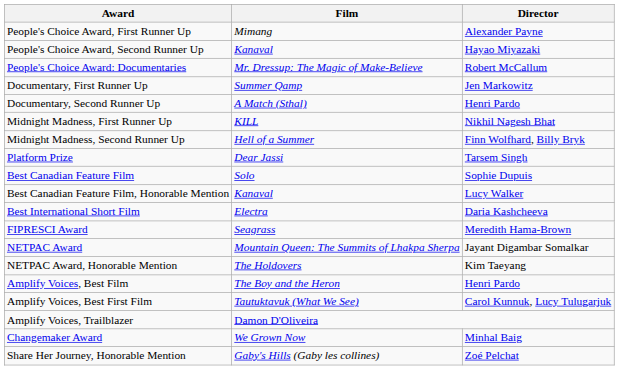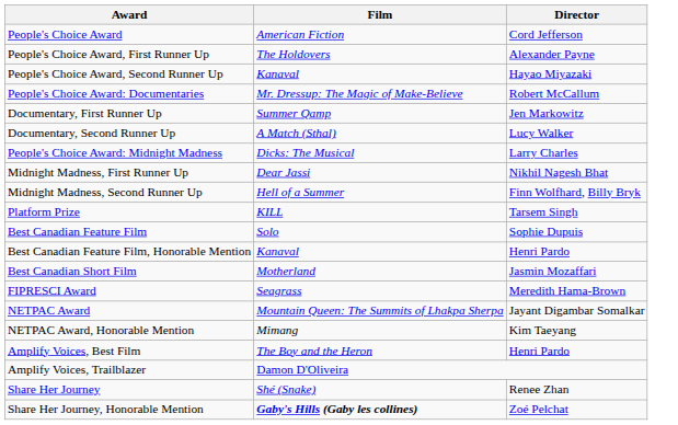 <table class="wikitable">
 <tr>
 <th>Award</th>
 <th>Film</th>
 <th>Director</th>
 </tr>
 <tr>
+<td><a href='#'>People's Choice Award</a></td>
+<td><em><a href='#'>American Fiction</a></em></td>
+<td><a href='#'>Cord Jefferson</a></td>
+</tr>
+<tr>
 <td>People's Choice Award, First Runner Up</td>
-<td><em>Mimang</em></td>
+<td><em><a href='#'>The Holdovers</a></em></td>
 <td><a href='#'>Alexander Payne</a></td>
 </tr>
 <tr>
 <td>People's Choice Award, Second Runner Up</td>
 <td><em><a href='#'>Kanaval</a></em></td>
 <td><a href='#'>Hayao Miyazaki</a></td>
 </tr>
 <tr>
 <td><a href='#'>People's Choice Award: Documentaries</a></td>
 <td><em><a href='#'>Mr. Dressup: The Magic of Make-Believe</a></em></td>
 <td><a href='#'>Robert McCallum</a></td>
 </tr>
 <tr>
 <td>Documentary, First Runner Up</td>
 <td><em><a href='#'>Summer Qamp</a></em></td>
 <td><a href='#'>Jen Markowitz</a></td>
 </tr>
 <tr>
 <td>Documentary, Second Runner Up</td>
 <td><em><a href='#'>A Match (Sthal)</a></em></td>
-<td><a href='#'>Henri Pardo</a></td>
+<td><a href='#'>Lucy Walker</a></td>
+</tr>
+<tr>
+<td><a href='#'>People's Choice Award: Midnight Madness</a></td>
+<td><em><a href='#'>Dicks: The Musical</a></em></td>
+<td><a href='#'>Larry Charles</a></td>
 </tr>
 <tr>
 <td>Midnight Madness, First Runner Up</td>
-<td><em><a href='#'>KILL</a></em></td>
+<td><em><a href='#'>Dear Jassi</a></em></td>
 <td><a href='#'>Nikhil Nagesh Bhat</a></td>
 </tr>
 <tr>
 <td>Midnight Madness, Second Runner Up</td>
 <td><em><a href='#'>Hell of a Summer</a></em></td>
 <td><a href='#'>Finn Wolfhard</a>, <a href='#'>Billy Bryk</a></td>
 </tr>
 <tr>
 <td><a href='#'>Platform Prize</a></td>
-<td><em><a href='#'>Dear Jassi</a></em></td>
+<td><em><a href='#'>KILL</a></em></td>
 <td><a href='#'>Tarsem Singh</a></td>
 </tr>
 <tr>
 <td><a href='#'>Best Canadian Feature Film</a></td>
 <td><em><a href='#'>Solo</a></em></td>
 <td><a href='#'>Sophie Dupuis</a></td>
 </tr>
 <tr>
 <td>Best Canadian Feature Film, Honorable Mention</td>
 <td><em><a href='#'>Kanaval</a></em></td>
-<td><a href='#'>Lucy Walker</a></td>
+<td><a href='#'>Henri Pardo</a></td>
 </tr>
 <tr>
-<td><a href='#'>Best International Short Film</a></td>
-<td><em><a href='#'>Electra</a></em></td>
-<td><a href='#'>Daria Kashcheeva</a></td>
+<td><a href='#'>Best Canadian Short Film</a></td>
+<td><em><a href='#'>Motherland</a></em></td>
+<td><a href='#'>Jasmin Mozaffari</a></td>
 </tr>
 <tr>
 <td><a href='#'>FIPRESCI Award</a></td>
 <td><em><a href='#'>Seagrass</a></em></td>
 <td><a href='#'>Meredith Hama-Brown</a></td>
 </tr>
 <tr>
 <td><a href='#'>NETPAC Award</a></td>
 <td><em><a href='#'>Mountain Queen: The Summits of Lhakpa Sherpa</a></em></td>
 <td>Jayant Digambar Somalkar</td>
 </tr>
 <tr>
 <td>NETPAC Award, Honorable Mention</td>
-<td><em><a href='#'>The Holdovers</a></em></td>
+<td><em>Mimang</em></td>
 <td>Kim Taeyang</td>
 </tr>
 <tr>
 <td><a href='#'>Amplify Voices</a>, Best Film</td>
 <td><em><a href='#'>The Boy and the Heron</a></em></td>
 <td><a href='#'>Henri Pardo</a></td>
 </tr>
 <tr>
-<td>Amplify Voices, Best First Film</td>
-<td><em><a href='#'>Tautuktavuk (What We See)</a></em></td>
-<td><a href='#'>Carol Kunnuk</a>, <a href='#'>Lucy Tulugarjuk</a></td>
-</tr>
-<tr>
 <td>Amplify Voices, Trailblazer</td>
 <td colspan=2><a href='#'>Damon D'Oliveira</a></td>
 </tr>
 <tr>
-<td><a href='#'>Changemaker Award</a></td>
-<td><em><a href='#'>We Grown Now</a></em></td>
-<td><a href='#'>Minhal Baig</a></td>
+<td><a href='#'>Share Her Journey</a></td>
+<td><em><a href='#'>Shé (Snake)</a></em></td>
+<td>Renee Zhan</td>
 </tr>
 <tr>
 <td>Share Her Journey, Honorable Mention</td>
-<td><em><a href='#'>Gaby's Hills</a> (Gaby les collines)</em></td>
+<td><strong><em><a href='#'>Gaby's Hills</a> (Gaby les collines)</em></strong></td>
 <td><a href='#'>Zoé Pelchat</a></td>
 </tr>
 </table>
